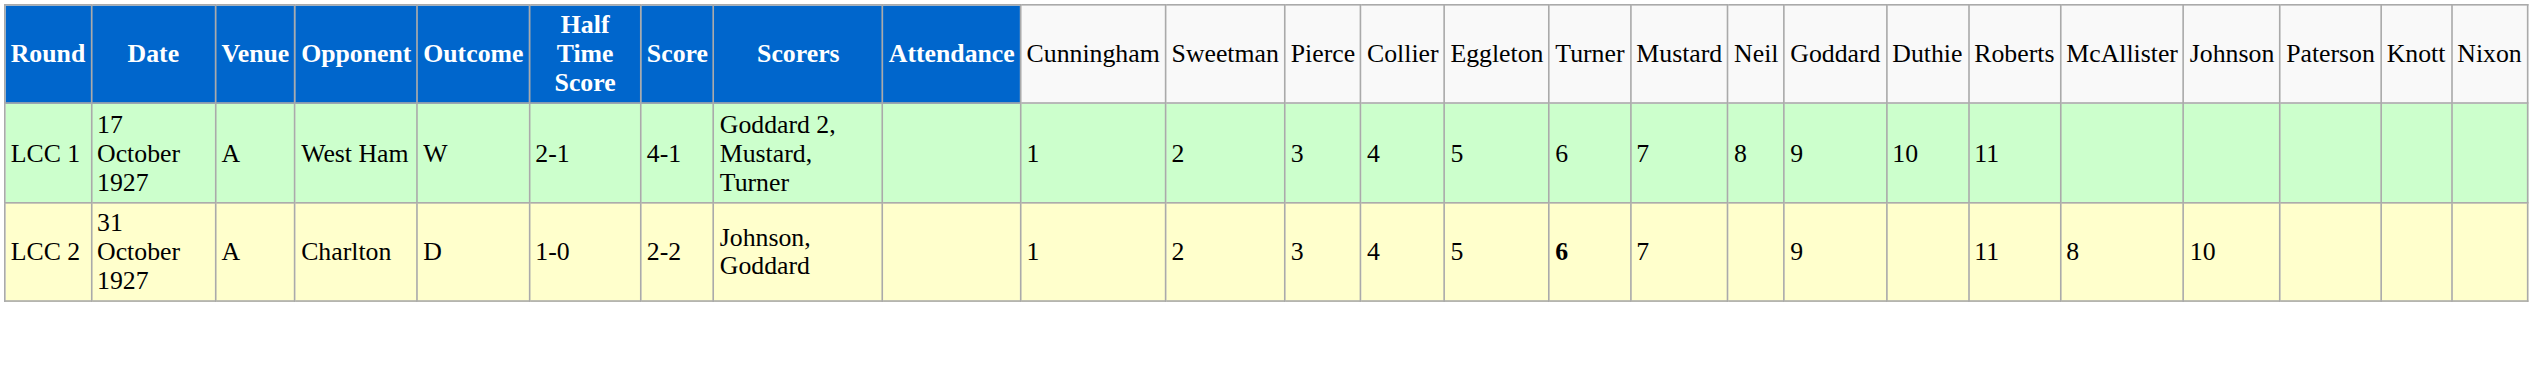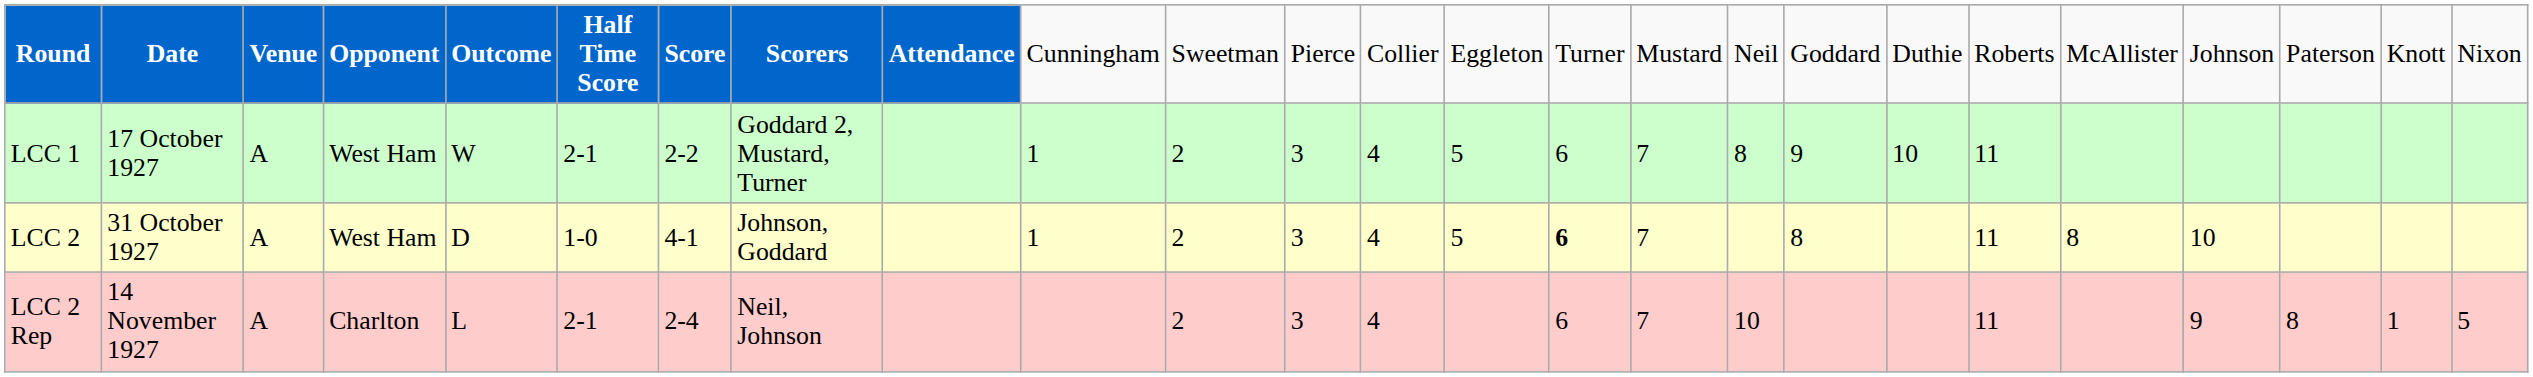 <table class="wikitable">
 <tr>
 <td style="background:#0066CC; color:#FFFFFF; text-align:center;"><strong>Round</strong></td>
 <td style="background:#0066CC; color:#FFFFFF; text-align:center;"><strong>Date</strong></td>
 <td style="background:#0066CC; color:#FFFFFF; text-align:center;"><strong>Venue</strong></td>
 <td style="background:#0066CC; color:#FFFFFF; text-align:center;"><strong>Opponent</strong></td>
 <td style="background:#0066CC; color:#FFFFFF; text-align:center;"><strong>Outcome</strong></td>
 <td style="background:#0066CC; color:#FFFFFF; text-align:center;"><strong>Half Time Score</strong></td>
 <td style="background:#0066CC; color:#FFFFFF; text-align:center;"><strong>Score</strong></td>
 <td style="background:#0066CC; color:#FFFFFF; text-align:center;"><strong>Scorers</strong></td>
 <td style="background:#0066CC; color:#FFFFFF; text-align:center;"><strong>Attendance</strong></td>
 <td>Cunningham</td>
 <td>Sweetman</td>
 <td>Pierce</td>
 <td>Collier</td>
 <td>Eggleton</td>
 <td>Turner</td>
 <td>Mustard</td>
 <td>Neil</td>
 <td>Goddard</td>
 <td>Duthie</td>
 <td>Roberts</td>
 <td>McAllister</td>
 <td>Johnson</td>
 <td>Paterson</td>
 <td>Knott</td>
 <td>Nixon</td>
 </tr>
 <tr bgcolor="#CCFFCC">
 <td>LCC 1</td>
 <td>17 October 1927</td>
 <td>A</td>
 <td>West Ham</td>
 <td>W</td>
 <td>2-1</td>
-<td>4-1</td>
+<td>2-2</td>
 <td>Goddard 2, Mustard, Turner</td>
 <td></td>
 <td>1</td>
 <td>2</td>
 <td>3</td>
 <td>4</td>
 <td>5</td>
 <td>6</td>
 <td>7</td>
 <td>8</td>
 <td>9</td>
 <td>10</td>
 <td>11</td>
 <td></td>
 <td></td>
 <td></td>
 <td></td>
 <td></td>
 </tr>
 <tr bgcolor="#FFFFCC">
 <td>LCC 2</td>
 <td>31 October 1927</td>
 <td>A</td>
-<td>Charlton</td>
+<td>West Ham</td>
 <td>D</td>
 <td>1-0</td>
-<td>2-2</td>
+<td>4-1</td>
 <td>Johnson, Goddard</td>
 <td></td>
 <td>1</td>
 <td>2</td>
 <td>3</td>
 <td>4</td>
 <td>5</td>
 <td><strong>6</strong></td>
 <td>7</td>
 <td></td>
-<td>9</td>
+<td>8</td>
 <td></td>
 <td>11</td>
 <td>8</td>
 <td>10</td>
 <td></td>
 <td></td>
 <td></td>
 </tr>
+<tr bgcolor="#FFCCCC">
+<td>LCC 2 Rep</td>
+<td>14 November 1927</td>
+<td>A</td>
+<td>Charlton</td>
+<td>L</td>
+<td>2-1</td>
+<td>2-4</td>
+<td>Neil, Johnson</td>
+<td></td>
+<td></td>
+<td>2</td>
+<td>3</td>
+<td>4</td>
+<td></td>
+<td>6</td>
+<td>7</td>
+<td>10</td>
+<td></td>
+<td></td>
+<td>11</td>
+<td></td>
+<td>9</td>
+<td>8</td>
+<td>1</td>
+<td>5</td>
+</tr>
 </table>
